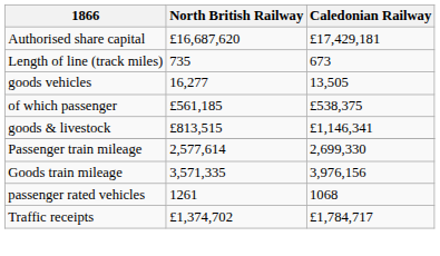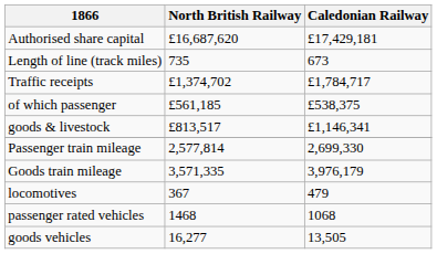 <table class="wikitable">
 <tr>
 <th>1866</th>
 <th>North British Railway</th>
 <th>Caledonian Railway</th>
 </tr>
 <tr>
 <td>Authorised share capital</td>
 <td>£16,687,620</td>
 <td>£17,429,181</td>
 </tr>
 <tr>
 <td>Length of line (track miles)</td>
 <td>735</td>
 <td>673</td>
 </tr>
 <tr>
-<td>goods vehicles</td>
-<td>16,277</td>
-<td>13,505</td>
+<td>Traffic receipts</td>
+<td>£1,374,702</td>
+<td>£1,784,717</td>
 </tr>
 <tr>
 <td>of which passenger</td>
 <td>£561,185</td>
 <td>£538,375</td>
 </tr>
 <tr>
 <td>goods & livestock</td>
-<td>£813,515</td>
+<td>£813,517</td>
 <td>£1,146,341</td>
 </tr>
 <tr>
 </tr>
 <tr Return on capital || 8.23% || 10.24%>
 </tr>
 <tr>
 <td>Passenger train mileage</td>
-<td>2,577,614</td>
+<td>2,577,814</td>
 <td>2,699,330</td>
 </tr>
 <tr>
 <td>Goods train mileage</td>
 <td>3,571,335</td>
-<td>3,976,156</td>
+<td>3,976,179</td>
+</tr>
+<tr>
+<td>locomotives</td>
+<td>367</td>
+<td>479</td>
 </tr>
 <tr>
 <td>passenger rated vehicles</td>
-<td>1261</td>
+<td>1468</td>
 <td>1068</td>
 </tr>
 <tr>
-<td>Traffic receipts</td>
-<td>£1,374,702</td>
-<td>£1,784,717</td>
+<td>goods vehicles</td>
+<td>16,277</td>
+<td>13,505</td>
 </tr>
 </table>
